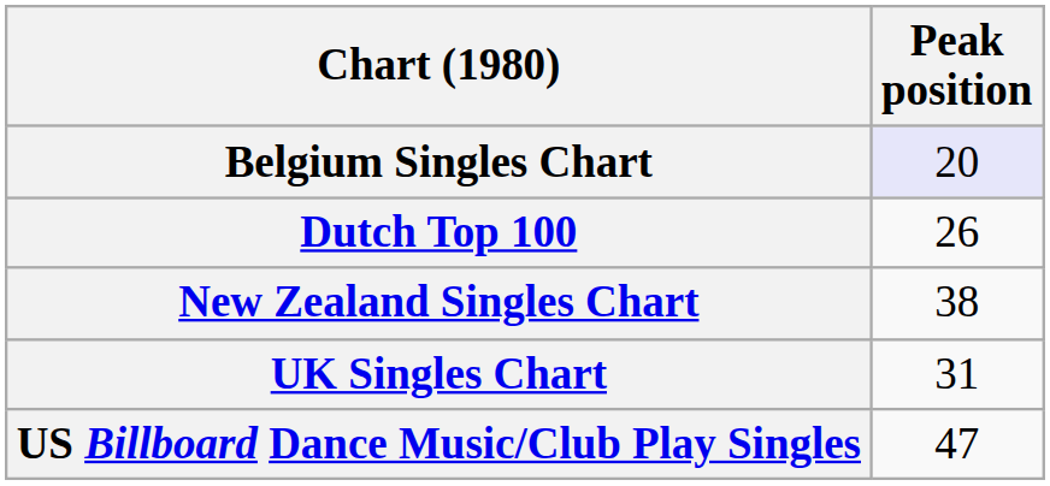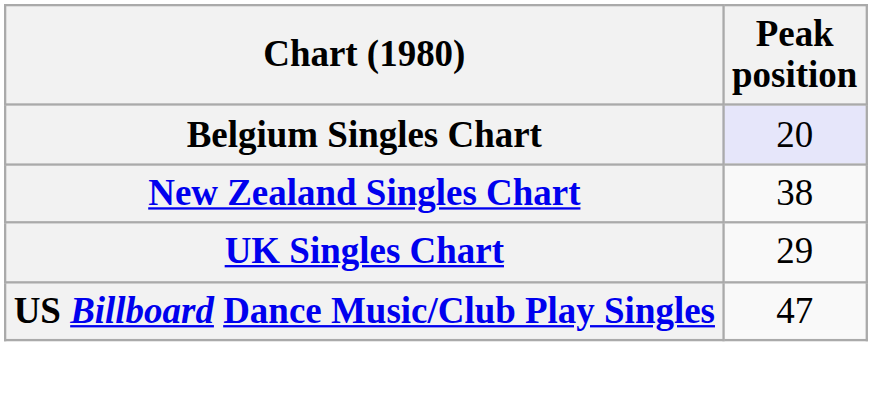 <table class="wikitable sortable plainrowheaders">
 <tr>
 <th>Chart (1980)</th>
 <th>Peak<br>position</th>
 </tr>
 <tr>
 <th scope=row>Belgium Singles Chart</th>
 <td style="background: lavender; text-align:center;">20</td>
 </tr>
 <tr>
-<th scope=row><a href='#'>Dutch Top 100</a></th>
-<td style="text-align:center;">26</td>
-</tr>
-<tr>
 <th scope=row><a href='#'>New Zealand Singles Chart</a></th>
 <td style="text-align:center;">38</td>
 </tr>
 <tr>
 <th scope=row><a href='#'>UK Singles Chart</a></th>
-<td style="text-align:center;">31</td>
+<td style="text-align:center;">29</td>
 </tr>
 <tr>
 <th scope=row>US <em><a href='#'>Billboard</a></em> <a href='#'>Dance Music/Club Play Singles</a></th>
 <td style="text-align:center;">47</td>
 </tr>
 </table>
